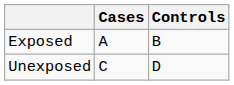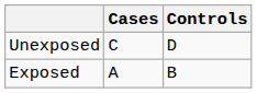 <table class="wikitable">
 <tr>
 <th></th>
 <th>Cases</th>
 <th>Controls</th>
 </tr>
 <tr>
+<td>Unexposed</td>
+<td>C</td>
+<td>D</td>
+</tr>
+<tr>
 <td>Exposed</td>
 <td>A</td>
 <td>B</td>
 </tr>
-<tr>
-<td>Unexposed</td>
-<td>C</td>
-<td>D</td>
-</tr>
 </table>
